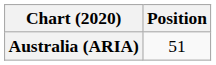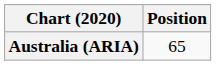 <table class="wikitable plainrowheaders" style="text-align:center">
 <tr>
 <th scope="col">Chart (2020)</th>
 <th scope="col">Position</th>
 </tr>
 <tr>
 <th scope="row">Australia (ARIA)</th>
-<td>51</td>
+<td>65</td>
 </tr>
 </table>
